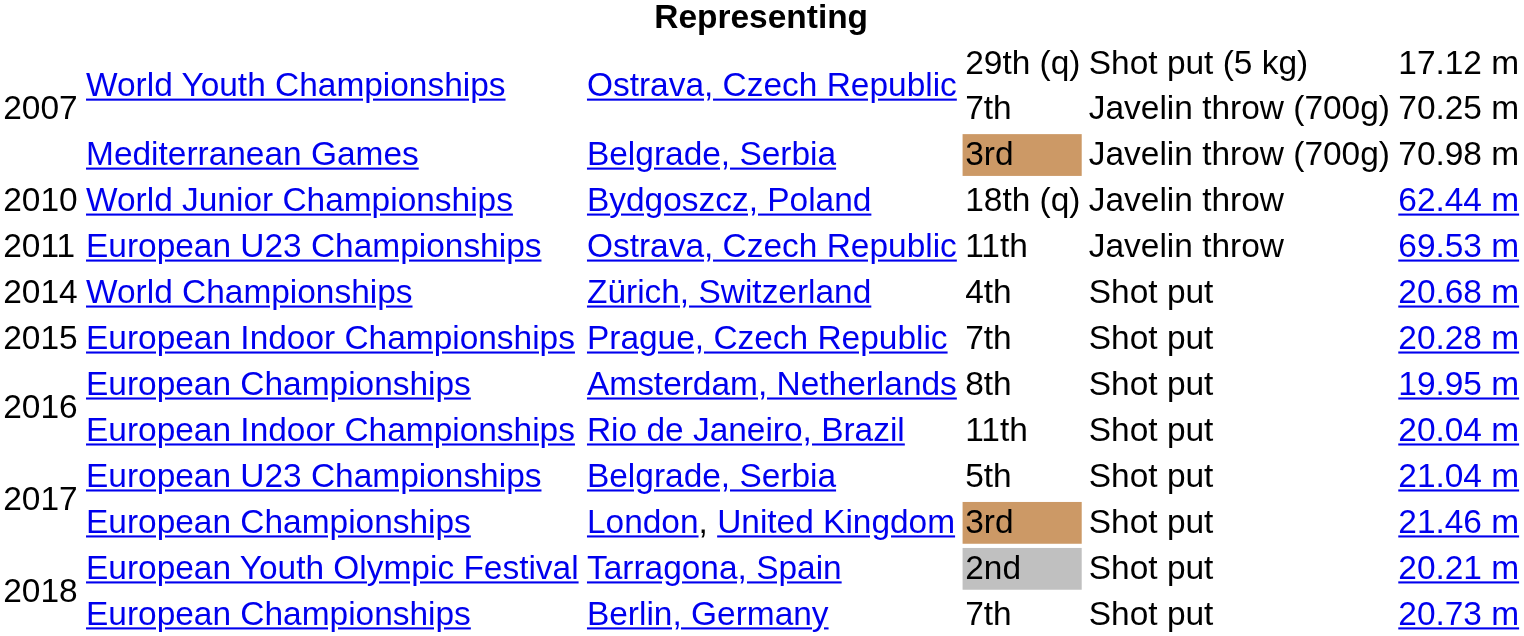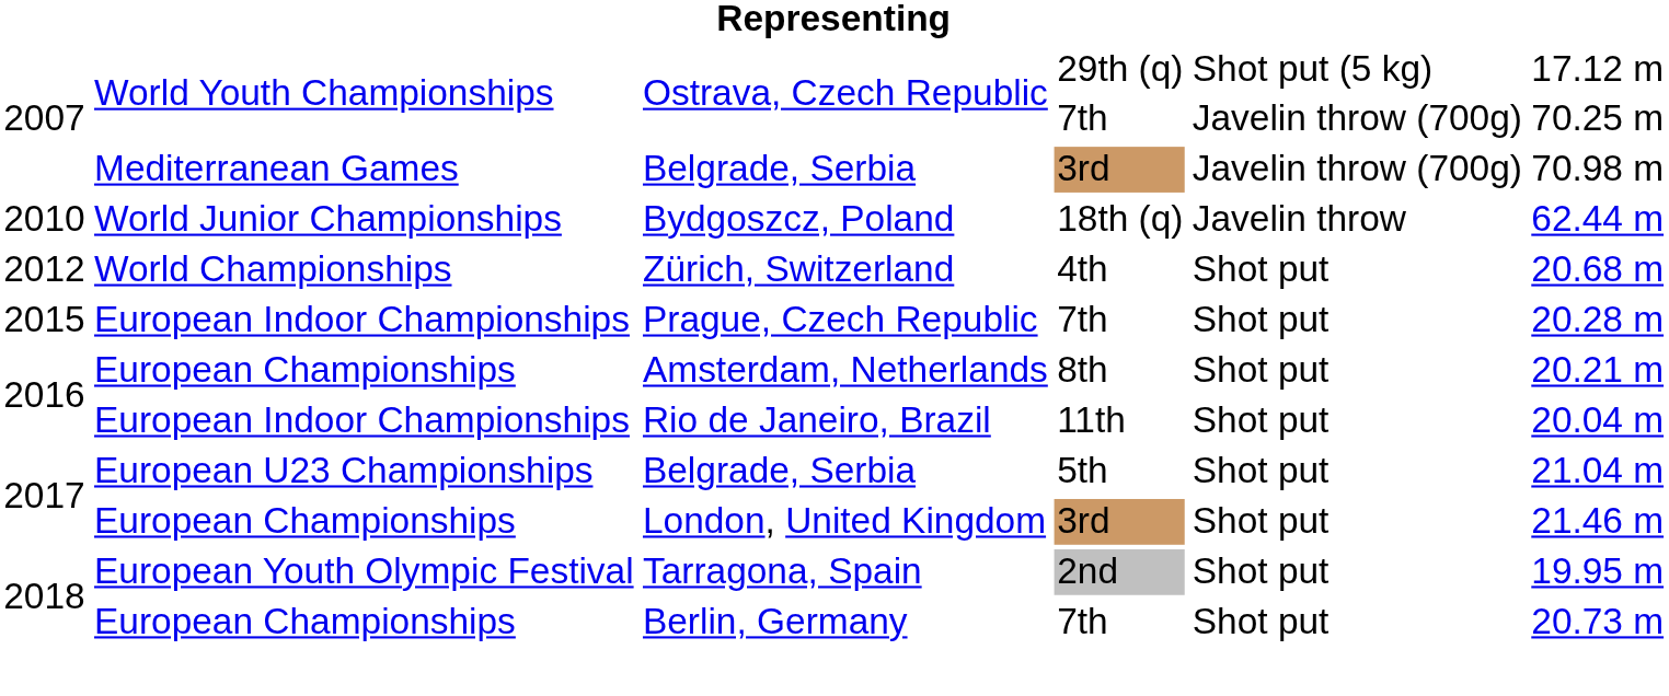 <table>
 <tr>
 <th colspan="6">Representing </th>
 </tr>
 <tr>
 <td rowspan=3>2007</td>
 <td rowspan=2><a href='#'>World Youth Championships</a></td>
 <td rowspan=2><a href='#'>Ostrava, Czech Republic</a></td>
 <td>29th (q)</td>
 <td>Shot put (5 kg)</td>
 <td>17.12 m</td>
 </tr>
 <tr>
 <td>7th</td>
 <td>Javelin throw (700g)</td>
 <td>70.25 m</td>
 </tr>
 <tr>
 <td><a href='#'>Mediterranean Games</a></td>
 <td><a href='#'>Belgrade, Serbia</a></td>
 <td style="background:#c96;">3rd</td>
 <td>Javelin throw (700g)</td>
 <td>70.98 m</td>
 </tr>
 <tr>
 <td>2010</td>
 <td><a href='#'>World Junior Championships</a></td>
 <td><a href='#'>Bydgoszcz, Poland</a></td>
 <td>18th (q)</td>
 <td>Javelin throw</td>
 <td><a href='#'>62.44 m</a></td>
 </tr>
 <tr>
-<td>2011</td>
-<td><a href='#'>European U23 Championships</a></td>
-<td><a href='#'>Ostrava, Czech Republic</a></td>
-<td>11th</td>
-<td>Javelin throw</td>
-<td><a href='#'>69.53 m</a></td>
-</tr>
-<tr>
-<td>2014</td>
+<td>2012</td>
 <td><a href='#'>World Championships</a></td>
 <td><a href='#'>Zürich, Switzerland</a></td>
 <td>4th</td>
 <td>Shot put</td>
 <td><a href='#'>20.68 m</a></td>
 </tr>
 <tr>
 <td>2015</td>
 <td><a href='#'>European Indoor Championships</a></td>
 <td><a href='#'>Prague, Czech Republic</a></td>
 <td>7th</td>
 <td>Shot put</td>
 <td><a href='#'>20.28 m</a></td>
 </tr>
 <tr>
 <td rowspan=2>2016</td>
 <td><a href='#'>European Championships</a></td>
 <td><a href='#'>Amsterdam, Netherlands</a></td>
 <td>8th</td>
 <td>Shot put</td>
-<td><a href='#'>19.95 m</a></td>
+<td><a href='#'>20.21 m</a></td>
 </tr>
 <tr>
 <td><a href='#'>European Indoor Championships</a></td>
 <td><a href='#'>Rio de Janeiro, Brazil</a></td>
 <td>11th</td>
 <td>Shot put</td>
 <td><a href='#'>20.04 m</a></td>
 </tr>
 <tr>
 <td rowspan=2>2017</td>
 <td><a href='#'>European U23 Championships</a></td>
 <td><a href='#'>Belgrade, Serbia</a></td>
 <td>5th</td>
 <td>Shot put</td>
 <td><a href='#'>21.04 m</a></td>
 </tr>
 <tr>
 <td><a href='#'>European Championships</a></td>
 <td><a href='#'>London</a>, <a href='#'>United Kingdom</a></td>
 <td style="background:#c96;">3rd</td>
 <td>Shot put</td>
 <td><a href='#'>21.46 m</a></td>
 </tr>
 <tr>
 <td rowspan=2>2018</td>
 <td><a href='#'>European Youth Olympic Festival</a></td>
 <td><a href='#'>Tarragona, Spain</a></td>
 <td style="background:silver;">2nd</td>
 <td>Shot put</td>
-<td><a href='#'>20.21 m</a></td>
+<td><a href='#'>19.95 m</a></td>
 </tr>
 <tr>
 <td><a href='#'>European Championships</a></td>
 <td><a href='#'>Berlin, Germany</a></td>
 <td>7th</td>
 <td>Shot put</td>
 <td><a href='#'>20.73 m</a></td>
 </tr>
 </table>
